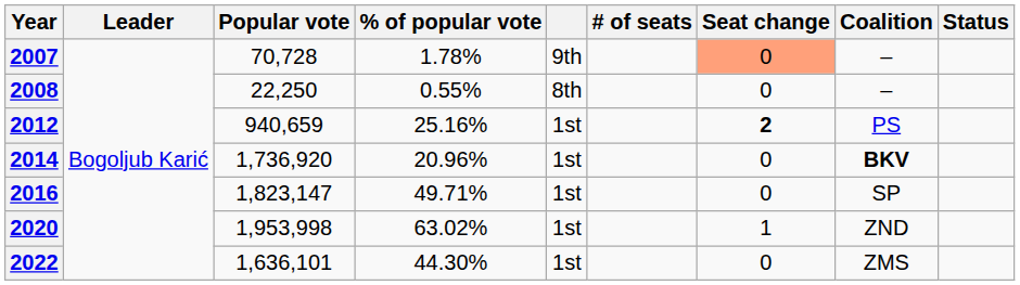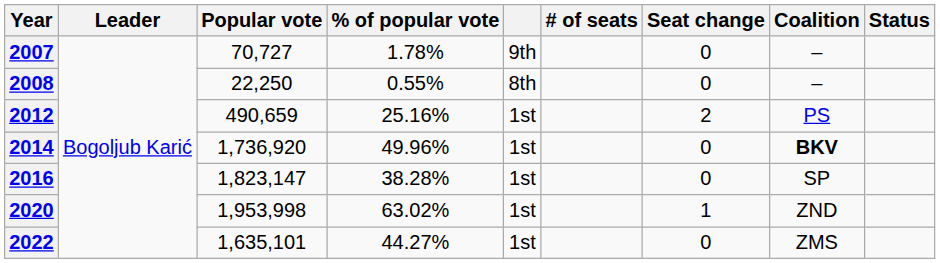 <table class="wikitable" style="text-align:center">
 <tr>
 <th>Year</th>
 <th>Leader</th>
 <th>Popular vote</th>
 <th>% of popular vote</th>
 <th></th>
 <th># of seats</th>
 <th>Seat change</th>
 <th>Coalition</th>
 <th>Status</th>
 </tr>
 <tr>
 <th><a href='#'>2007</a></th>
 <td rowspan="8"><a href='#'>Bogoljub Karić</a></td>
-<td>70,728</td>
+<td>70,727</td>
 <td>1.78%</td>
 <td> 9th</td>
 <td></td>
-<td style="background: lightsalmon;"> 0</td>
+<td> 0</td>
 <td>–</td>
 <td></td>
 </tr>
 <tr>
 <th><a href='#'>2008</a></th>
 <td>22,250</td>
 <td>0.55%</td>
 <td> 8th</td>
 <td></td>
 <td> 0</td>
 <td>–</td>
 <td></td>
 </tr>
 <tr>
 <th><a href='#'>2012</a></th>
-<td>940,659</td>
+<td>490,659</td>
 <td>25.16%</td>
 <td> 1st</td>
 <td></td>
-<td><strong> 2</strong></td>
+<td> 2</td>
 <td><a href='#'>PS</a></td>
 <td></td>
 </tr>
 <tr>
 <th><a href='#'>2014</a></th>
 <td>1,736,920</td>
-<td>20.96%</td>
+<td>49.96%</td>
 <td> 1st</td>
 <td></td>
 <td> 0</td>
 <td><strong>BKV</strong></td>
 <td></td>
 </tr>
 <tr>
 <th><a href='#'>2016</a></th>
 <td>1,823,147</td>
-<td>49.71%</td>
+<td>38.28%</td>
 <td> 1st</td>
 <td></td>
 <td> 0</td>
 <td>SP</td>
 <td></td>
 </tr>
 <tr>
 <th><a href='#'>2020</a></th>
 <td>1,953,998</td>
 <td>63.02%</td>
 <td> 1st</td>
 <td></td>
 <td> 1</td>
 <td>ZND</td>
 <td></td>
 </tr>
 <tr>
 <th><a href='#'>2022</a></th>
-<td>1,636,101</td>
-<td>44.30%</td>
+<td>1,635,101</td>
+<td>44.27%</td>
 <td> 1st</td>
 <td></td>
 <td> 0</td>
 <td>ZMS</td>
 <td></td>
 </tr>
 </table>
